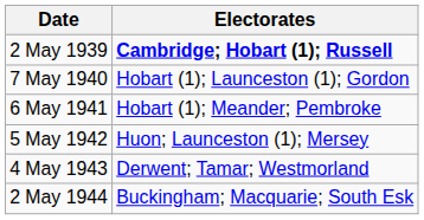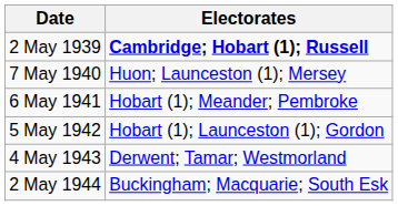 <table class=wikitable>
 <tr>
 <th>Date</th>
 <th>Electorates</th>
 </tr>
 <tr>
 <td>2 May 1939</td>
 <td><strong><a href='#'>Cambridge</a>; <a href='#'>Hobart</a> (1); <a href='#'>Russell</a></strong></td>
 </tr>
 <tr>
 <td>7 May 1940</td>
-<td><a href='#'>Hobart</a> (1); <a href='#'>Launceston</a> (1); <a href='#'>Gordon</a></td>
+<td><a href='#'>Huon</a>; <a href='#'>Launceston</a> (1); <a href='#'>Mersey</a></td>
 </tr>
 <tr>
 <td>6 May 1941</td>
 <td><a href='#'>Hobart</a> (1); <a href='#'>Meander</a>; <a href='#'>Pembroke</a></td>
 </tr>
 <tr>
 <td>5 May 1942</td>
-<td><a href='#'>Huon</a>; <a href='#'>Launceston</a> (1); <a href='#'>Mersey</a></td>
+<td><a href='#'>Hobart</a> (1); <a href='#'>Launceston</a> (1); <a href='#'>Gordon</a></td>
 </tr>
 <tr>
 <td>4 May 1943</td>
 <td><a href='#'>Derwent</a>; <a href='#'>Tamar</a>; <a href='#'>Westmorland</a></td>
 </tr>
 <tr>
 <td>2 May 1944</td>
 <td><a href='#'>Buckingham</a>; <a href='#'>Macquarie</a>; <a href='#'>South Esk</a></td>
 </tr>
 </table>
